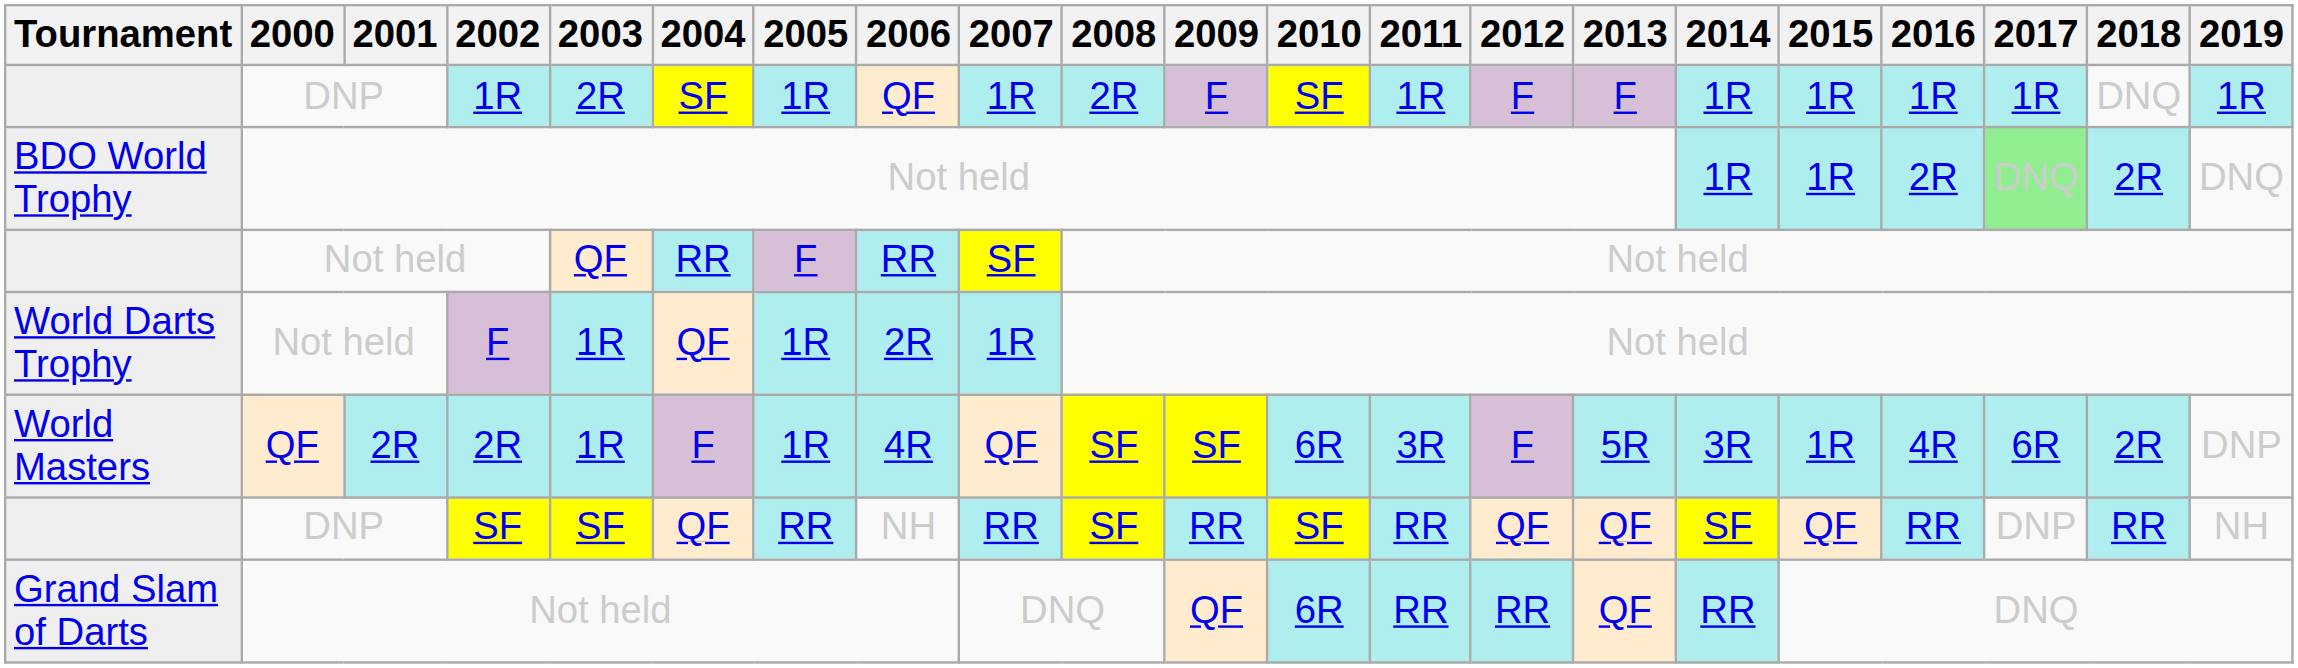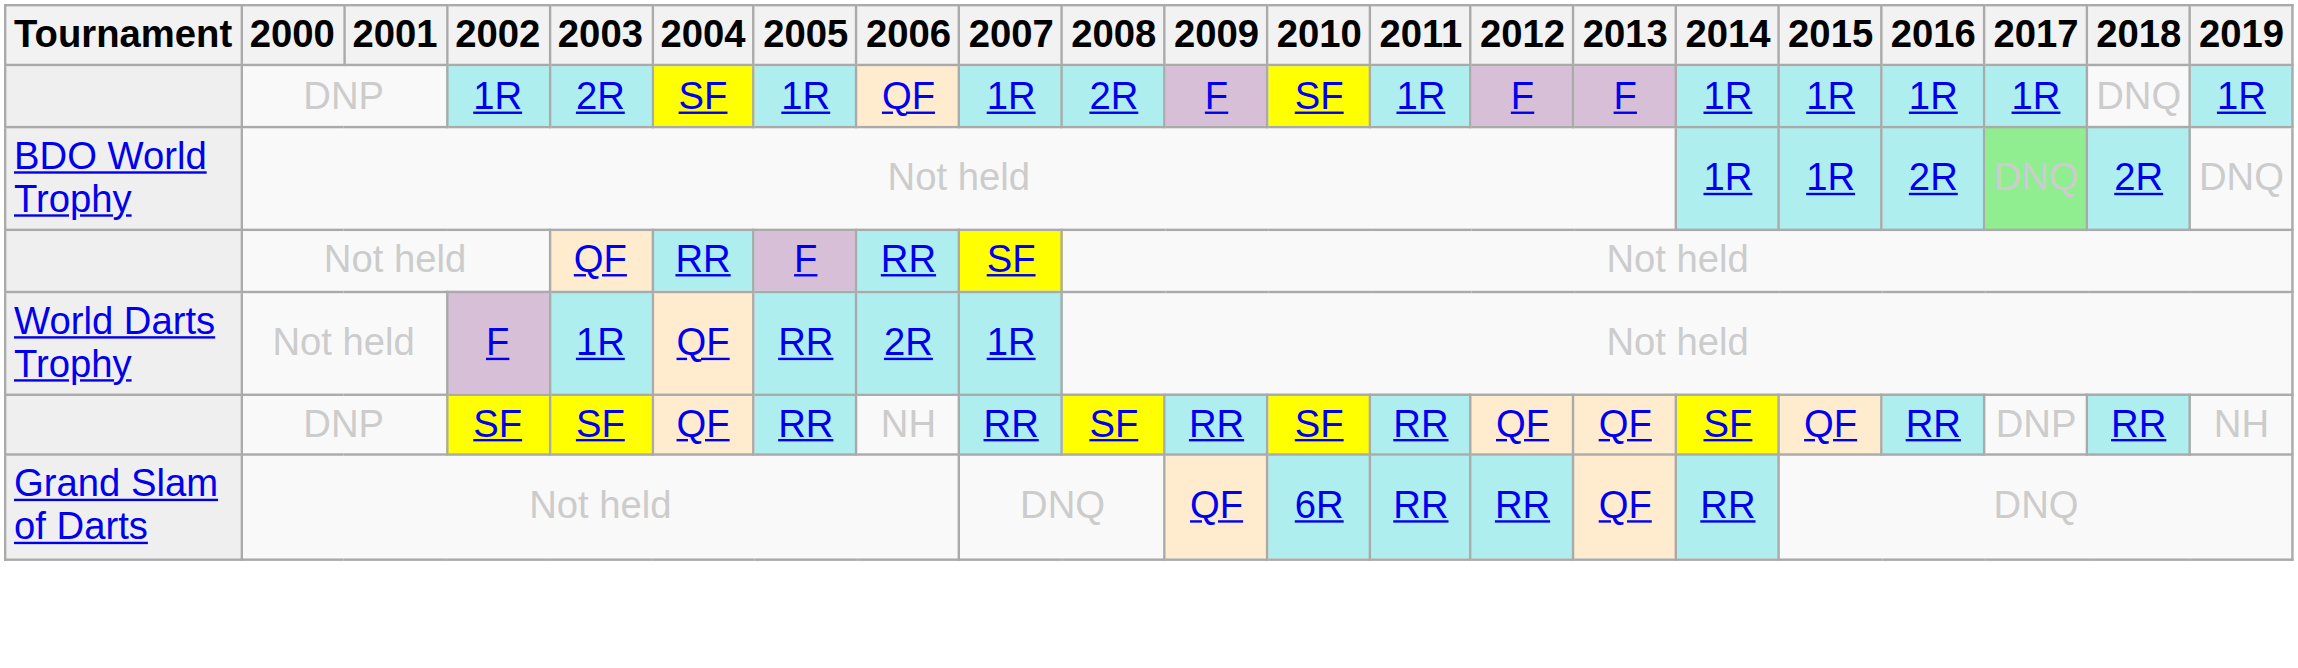 <table class="wikitable" style="width:60%; margin:0">
 <tr>
 <th>Tournament</th>
 <th>2000</th>
 <th>2001</th>
 <th>2002</th>
 <th>2003</th>
 <th>2004</th>
 <th>2005</th>
 <th>2006</th>
 <th>2007</th>
 <th>2008</th>
 <th>2009</th>
 <th>2010</th>
 <th>2011</th>
 <th>2012</th>
 <th>2013</th>
 <th>2014</th>
 <th>2015</th>
 <th>2016</th>
 <th>2017</th>
 <th>2018</th>
 <th>2019</th>
 </tr>
 <tr>
 <td style="background:#efefef;"></td>
 <td colspan="2" style="text-align:center; color:#ccc;">DNP</td>
 <td style="text-align:center; background:#afeeee;"><a href='#'>1R</a></td>
 <td style="text-align:center; background:#afeeee;"><a href='#'>2R</a></td>
 <td style="text-align:center; background:yellow;"><a href='#'>SF</a></td>
 <td style="text-align:center; background:#afeeee;"><a href='#'>1R</a></td>
 <td style="text-align:center; background:#ffebcd;"><a href='#'>QF</a></td>
 <td style="text-align:center; background:#afeeee;"><a href='#'>1R</a></td>
 <td style="text-align:center; background:#afeeee;"><a href='#'>2R</a></td>
 <td style="text-align:center; background:thistle;"><a href='#'>F</a></td>
 <td style="text-align:center; background:yellow;"><a href='#'>SF</a></td>
 <td style="text-align:center; background:#afeeee;"><a href='#'>1R</a></td>
 <td style="text-align:center; background:thistle;"><a href='#'>F</a></td>
 <td style="text-align:center; background:thistle;"><a href='#'>F</a></td>
 <td style="text-align:center; background:#afeeee;"><a href='#'>1R</a></td>
 <td style="text-align:center; background:#afeeee;"><a href='#'>1R</a></td>
 <td style="text-align:center; background:#afeeee;"><a href='#'>1R</a></td>
 <td style="text-align:center; background:#afeeee;"><a href='#'>1R</a></td>
 <td style="text-align:center; color:#ccc;">DNQ</td>
 <td style="text-align:center; background:#afeeee;"><a href='#'>1R</a></td>
 </tr>
 <tr>
 <td style="background:#efefef;"><a href='#'>BDO World Trophy</a></td>
 <td colspan="14" style="text-align:center; color:#ccc;">Not held</td>
 <td style="text-align:center; background:#afeeee;"><a href='#'>1R</a></td>
 <td style="text-align:center; background:#afeeee;"><a href='#'>1R</a></td>
 <td style="text-align:center; background:#afeeee;"><a href='#'>2R</a></td>
 <td style="background: lightgreen; text-align:center; color:#ccc;">DNQ</td>
 <td style="text-align:center; background:#afeeee;"><a href='#'>2R</a></td>
 <td style="text-align:center; color:#ccc;">DNQ</td>
 </tr>
 <tr>
 <td style="background:#efefef;"></td>
 <td colspan="3" style="text-align:center; color:#ccc;">Not held</td>
 <td style="text-align:center; background:#ffebcd;"><a href='#'>QF</a></td>
 <td style="text-align:center; background:#afeeee;"><a href='#'>RR</a></td>
 <td style="text-align:center; background:thistle;"><a href='#'>F</a></td>
 <td style="text-align:center; background:#afeeee;"><a href='#'>RR</a></td>
 <td style="text-align:center; background:yellow;"><a href='#'>SF</a></td>
 <td colspan="12" style="text-align:center; color:#ccc;">Not held</td>
 </tr>
 <tr>
 <td style="background:#efefef;"><a href='#'>World Darts Trophy</a></td>
 <td colspan="2" style="text-align:center; color:#ccc;">Not held</td>
 <td style="text-align:center; background:thistle;"><a href='#'>F</a></td>
 <td style="text-align:center; background:#afeeee;"><a href='#'>1R</a></td>
 <td style="text-align:center; background:#ffebcd;"><a href='#'>QF</a></td>
-<td style="text-align:center; background:#afeeee;"><a href='#'>1R</a></td>
+<td style="text-align:center; background:#afeeee;"><a href='#'>RR</a></td>
 <td style="text-align:center; background:#afeeee;"><a href='#'>2R</a></td>
 <td style="text-align:center; background:#afeeee;"><a href='#'>1R</a></td>
 <td colspan="12" style="text-align:center; color:#ccc;">Not held</td>
-</tr>
-<tr>
-<td style="background:#efefef;"><a href='#'>World Masters</a></td>
-<td style="text-align:center; background:#ffebcd;"><a href='#'>QF</a></td>
-<td style="text-align:center; background:#afeeee;"><a href='#'>2R</a></td>
-<td style="text-align:center; background:#afeeee;"><a href='#'>2R</a></td>
-<td style="text-align:center; background:#afeeee;"><a href='#'>1R</a></td>
-<td style="text-align:center; background:thistle;"><a href='#'>F</a></td>
-<td style="text-align:center; background:#afeeee;"><a href='#'>1R</a></td>
-<td style="text-align:center; background:#afeeee;"><a href='#'>4R</a></td>
-<td style="text-align:center; background:#ffebcd;"><a href='#'>QF</a></td>
-<td style="text-align:center; background:yellow;"><a href='#'>SF</a></td>
-<td style="text-align:center; background:yellow;"><a href='#'>SF</a></td>
-<td style="text-align:center; background:#afeeee;"><a href='#'>6R</a></td>
-<td style="text-align:center; background:#afeeee;"><a href='#'>3R</a></td>
-<td style="text-align:center; background:thistle;"><a href='#'>F</a></td>
-<td style="text-align:center; background:#afeeee;"><a href='#'>5R</a></td>
-<td style="text-align:center; background:#afeeee;"><a href='#'>3R</a></td>
-<td style="text-align:center; background:#afeeee;"><a href='#'>1R</a></td>
-<td style="text-align:center; background:#afeeee;"><a href='#'>4R</a></td>
-<td style="text-align:center; background:#afeeee;"><a href='#'>6R</a></td>
-<td style="text-align:center; background:#afeeee;"><a href='#'>2R</a></td>
-<td style="text-align:center; color:#ccc;">DNP</td>
 </tr>
 <tr>
 <td style="background:#efefef;"></td>
 <td colspan="2" style="text-align:center; color:#ccc;">DNP</td>
 <td style="text-align:center; background:yellow;"><a href='#'>SF</a></td>
 <td style="text-align:center; background:yellow;"><a href='#'>SF</a></td>
 <td style="text-align:center; background:#ffebcd;"><a href='#'>QF</a></td>
 <td style="text-align:center; background:#afeeee;"><a href='#'>RR</a></td>
 <td style="text-align:center; color:#ccc;">NH</td>
 <td style="text-align:center; background:#afeeee;"><a href='#'>RR</a></td>
 <td style="text-align:center; background:yellow;"><a href='#'>SF</a></td>
 <td style="text-align:center; background:#afeeee;"><a href='#'>RR</a></td>
 <td style="text-align:center; background:yellow;"><a href='#'>SF</a></td>
 <td style="text-align:center; background:#afeeee;"><a href='#'>RR</a></td>
 <td style="text-align:center; background:#ffebcd;"><a href='#'>QF</a></td>
 <td style="text-align:center; background:#ffebcd;"><a href='#'>QF</a></td>
 <td style="text-align:center; background:yellow;"><a href='#'>SF</a></td>
 <td style="text-align:center; background:#ffebcd;"><a href='#'>QF</a></td>
 <td style="text-align:center; background:#afeeee;"><a href='#'>RR</a></td>
 <td style="text-align:center; color:#ccc;">DNP</td>
 <td style="text-align:center; background:#afeeee;"><a href='#'>RR</a></td>
 <td style="text-align:center; color:#ccc;">NH</td>
 </tr>
 <tr>
 <td style="background:#efefef;"><a href='#'>Grand Slam of Darts</a></td>
 <td colspan="7" style="text-align:center; color:#ccc;">Not held</td>
 <td colspan="2" style="text-align:center; color:#ccc;">DNQ</td>
 <td style="text-align:center; background:#ffebcd;"><a href='#'>QF</a></td>
 <td style="text-align:center; background:#afeeee;"><a href='#'>6R</a></td>
 <td style="text-align:center; background:#afeeee;"><a href='#'>RR</a></td>
 <td style="text-align:center; background:#afeeee;"><a href='#'>RR</a></td>
 <td style="text-align:center; background:#ffebcd;"><a href='#'>QF</a></td>
 <td style="text-align:center; background:#afeeee;"><a href='#'>RR</a></td>
 <td colspan="5" style="text-align:center; color:#ccc;">DNQ</td>
 </tr>
 </table>
